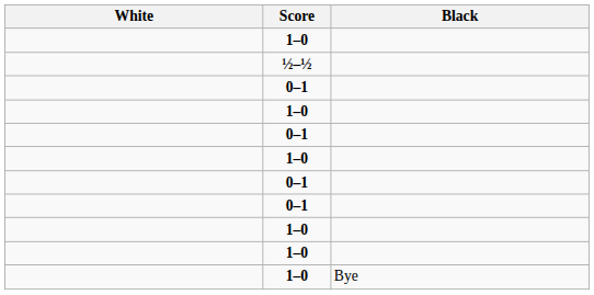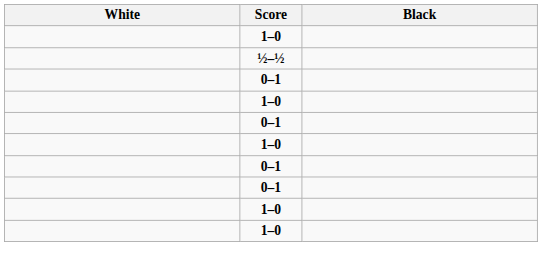 <table class="wikitable" style="text-align: center;">
 <tr>
 <th align="right" width="270">White</th>
 <th width="65">Score</th>
 <th align="left" width="270">Black</th>
 </tr>
 <tr>
 <td align=left><strong></strong></td>
 <td align=center><strong>1–0</strong></td>
 <td align=left></td>
 </tr>
 <tr>
 <td align=left></td>
 <td align=center><strong>½–½</strong></td>
 <td align=left></td>
 </tr>
 <tr>
 <td align=left></td>
 <td align=center><strong>0–1</strong></td>
 <td align=left><strong></strong></td>
 </tr>
 <tr>
 <td align=left><strong></strong></td>
 <td align=center><strong>1–0</strong></td>
 <td align=left></td>
 </tr>
 <tr>
 <td align=left></td>
 <td align=center><strong>0–1</strong></td>
 <td align=left><strong></strong></td>
 </tr>
 <tr>
 <td align=left><strong></strong></td>
 <td align=center><strong>1–0</strong></td>
 <td align=left></td>
 </tr>
 <tr>
 <td align=left></td>
 <td align=center><strong>0–1</strong></td>
 <td align=left><strong></strong></td>
 </tr>
 <tr>
 <td align=left></td>
 <td align=center><strong>0–1</strong></td>
 <td align=left><strong></strong></td>
 </tr>
 <tr>
 <td align=left><strong></strong></td>
 <td align=center><strong>1–0</strong></td>
 <td align=left></td>
 </tr>
 <tr>
 <td align=left><strong></strong></td>
 <td align=center><strong>1–0</strong></td>
 <td align=left></td>
 </tr>
-<tr>
-<td align=left><strong></strong></td>
-<td align=center><strong>1–0</strong></td>
-<td align=left>Bye</td>
-</tr>
 </table>
